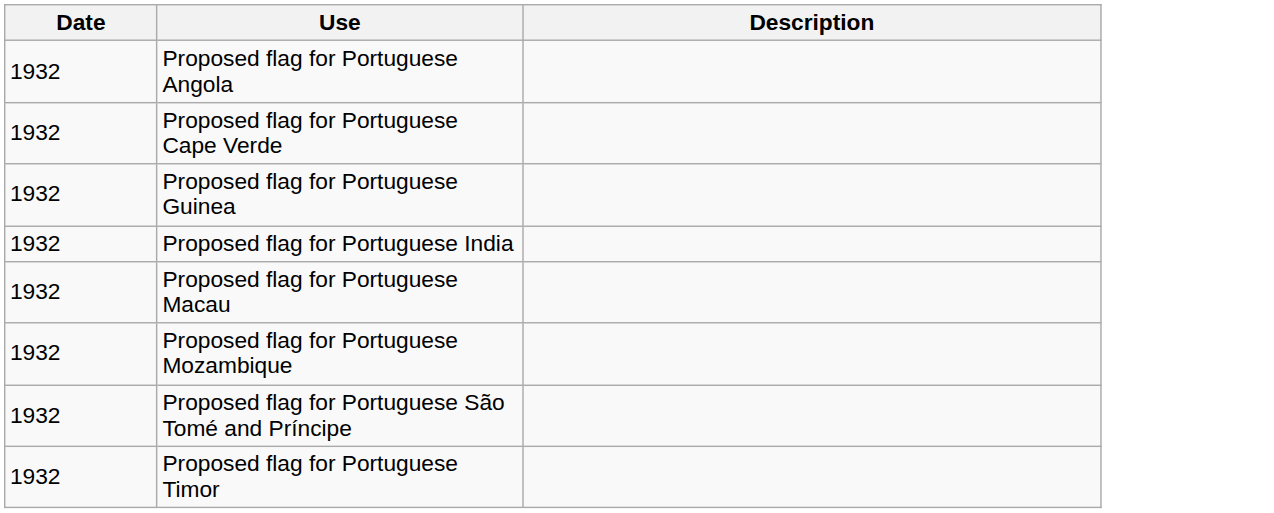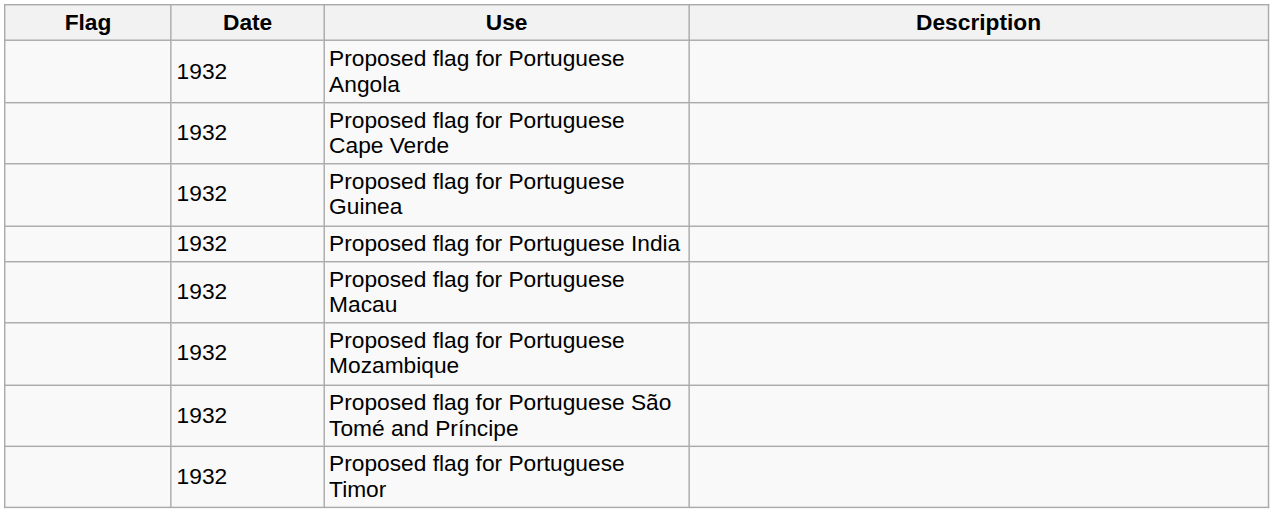 <table class="wikitable">
 <tr>
+<th width="110">Flag</th>
 <th width="100">Date</th>
 <th width="250">Use</th>
 <th width="400">Description</th>
 </tr>
 <tr>
+<td></td>
 <td>1932</td>
 <td>Proposed flag for Portuguese Angola</td>
 <td></td>
 </tr>
 <tr>
+<td></td>
 <td>1932</td>
 <td>Proposed flag for Portuguese Cape Verde</td>
 <td></td>
 </tr>
 <tr>
+<td></td>
 <td>1932</td>
 <td>Proposed flag for Portuguese Guinea</td>
 <td></td>
 </tr>
 <tr>
+<td></td>
 <td>1932</td>
 <td>Proposed flag for Portuguese India</td>
 <td></td>
 </tr>
 <tr>
+<td></td>
 <td>1932</td>
 <td>Proposed flag for Portuguese Macau</td>
 <td></td>
 </tr>
 <tr>
+<td></td>
 <td>1932</td>
 <td>Proposed flag for Portuguese Mozambique</td>
 <td></td>
 </tr>
 <tr>
+<td></td>
 <td>1932</td>
 <td>Proposed flag for Portuguese São Tomé and Príncipe</td>
 <td></td>
 </tr>
 <tr>
+<td></td>
 <td>1932</td>
 <td>Proposed flag for Portuguese Timor</td>
 <td></td>
 </tr>
 </table>
